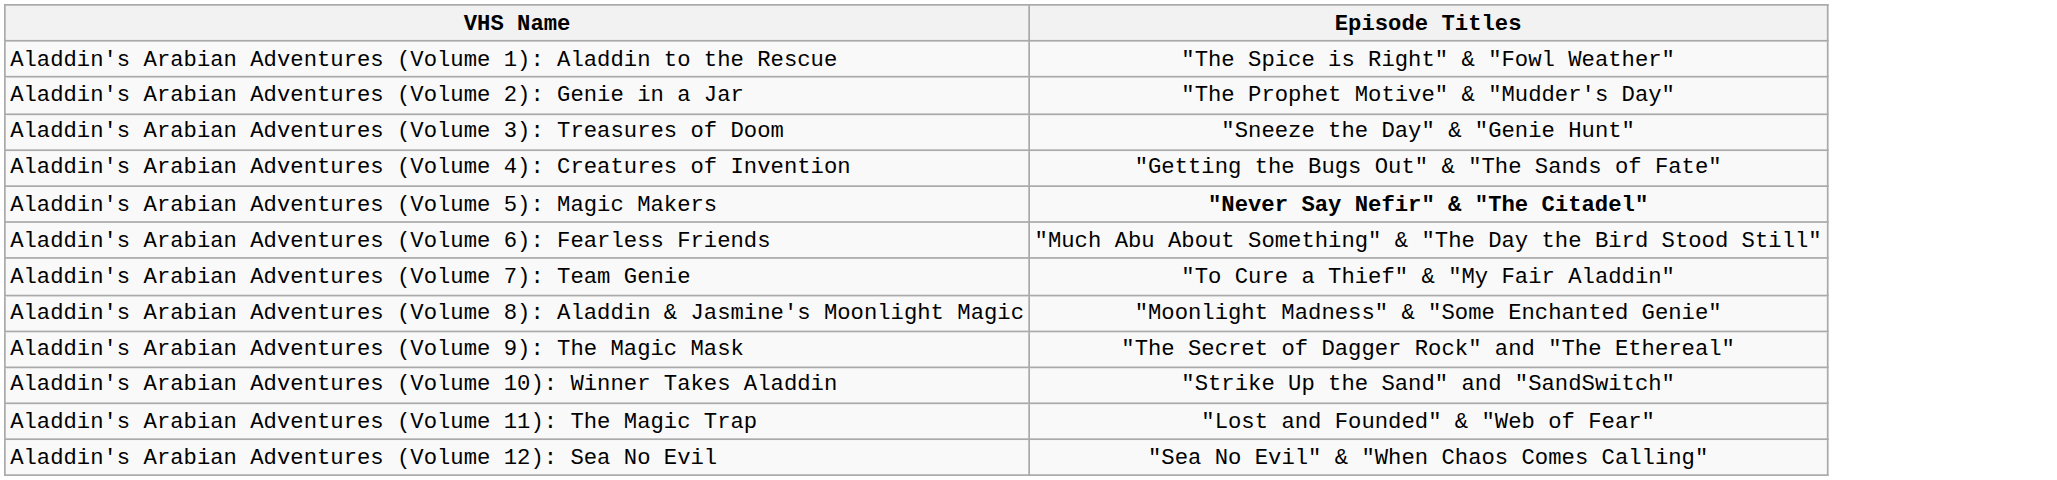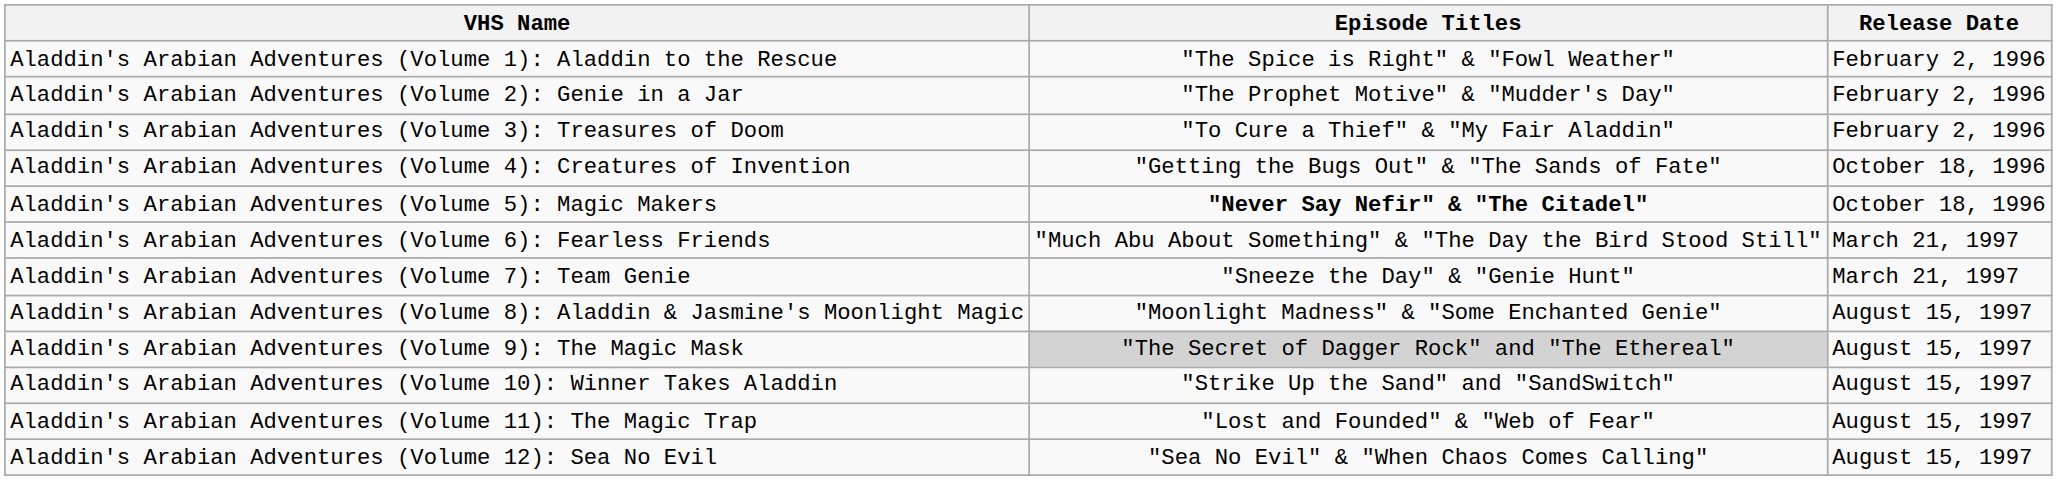 <table class="wikitable">
 <tr>
 <th>VHS Name</th>
 <th>Episode Titles</th>
+<th>Release Date</th>
 </tr>
 <tr>
 <td>Aladdin's Arabian Adventures (Volume 1): Aladdin to the Rescue</td>
 <td style="text-align:center;">"The Spice is Right" & "Fowl Weather"</td>
+<td>February 2, 1996</td>
 </tr>
 <tr>
 <td>Aladdin's Arabian Adventures (Volume 2): Genie in a Jar</td>
 <td style="text-align:center;">"The Prophet Motive" & "Mudder's Day"</td>
+<td>February 2, 1996</td>
 </tr>
 <tr>
 <td>Aladdin's Arabian Adventures (Volume 3): Treasures of Doom</td>
-<td style="text-align:center;">"Sneeze the Day" & "Genie Hunt"</td>
+<td style="text-align:center;">"To Cure a Thief" & "My Fair Aladdin"</td>
+<td>February 2, 1996</td>
 </tr>
 <tr>
 <td>Aladdin's Arabian Adventures (Volume 4): Creatures of Invention</td>
 <td style="text-align:center;">"Getting the Bugs Out" & "The Sands of Fate"</td>
+<td>October 18, 1996</td>
 </tr>
 <tr>
 <td>Aladdin's Arabian Adventures (Volume 5): Magic Makers</td>
 <td style="text-align:center;"><strong>"Never Say Nefir" & "The Citadel"</strong></td>
+<td>October 18, 1996</td>
 </tr>
 <tr>
 <td>Aladdin's Arabian Adventures (Volume 6): Fearless Friends</td>
 <td style="text-align:center;">"Much Abu About Something" & "The Day the Bird Stood Still"</td>
+<td>March 21, 1997</td>
 </tr>
 <tr>
 <td>Aladdin's Arabian Adventures (Volume 7): Team Genie</td>
-<td style="text-align:center;">"To Cure a Thief" & "My Fair Aladdin"</td>
+<td style="text-align:center;">"Sneeze the Day" & "Genie Hunt"</td>
+<td>March 21, 1997</td>
 </tr>
 <tr>
 <td>Aladdin's Arabian Adventures (Volume 8): Aladdin & Jasmine's Moonlight Magic</td>
 <td style="text-align:center;">"Moonlight Madness" & "Some Enchanted Genie"</td>
+<td>August 15, 1997</td>
 </tr>
 <tr>
 <td>Aladdin's Arabian Adventures (Volume 9): The Magic Mask</td>
-<td style="text-align:center;">"The Secret of Dagger Rock" and "The Ethereal"</td>
+<td style="background: lightgrey; text-align:center;">"The Secret of Dagger Rock" and "The Ethereal"</td>
+<td>August 15, 1997</td>
 </tr>
 <tr>
 <td>Aladdin's Arabian Adventures (Volume 10): Winner Takes Aladdin</td>
 <td style="text-align:center;">"Strike Up the Sand" and "SandSwitch"</td>
+<td>August 15, 1997</td>
 </tr>
 <tr>
 <td>Aladdin's Arabian Adventures (Volume 11): The Magic Trap</td>
 <td style="text-align:center;">"Lost and Founded" & "Web of Fear"</td>
+<td>August 15, 1997</td>
 </tr>
 <tr>
 <td>Aladdin's Arabian Adventures (Volume 12): Sea No Evil</td>
 <td style="text-align:center;">"Sea No Evil" & "When Chaos Comes Calling"</td>
+<td>August 15, 1997</td>
 </tr>
 </table>
